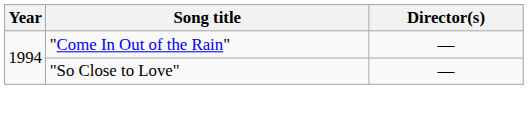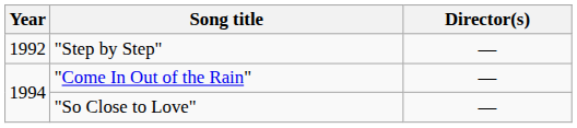 <table class="wikitable">
 <tr>
 <th>Year</th>
 <th style="text-align:center; width:300px;">Song title</th>
 <th style="text-align:center; width:140px;">Director(s)</th>
+</tr>
+<tr>
+<td align="center">1992</td>
+<td>"Step by Step"</td>
+<td align="center">―</td>
 </tr>
 <tr>
 <td rowspan="2" align="center">1994</td>
 <td>"<a href='#'>Come In Out of the Rain</a>"</td>
 <td align="center">―</td>
 </tr>
 <tr>
 <td>"So Close to Love"</td>
 <td align="center">―</td>
 </tr>
 </table>
